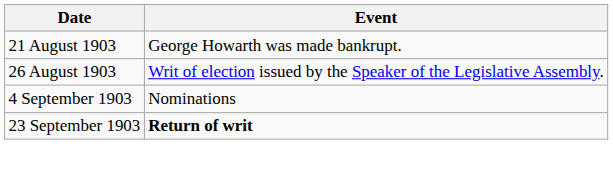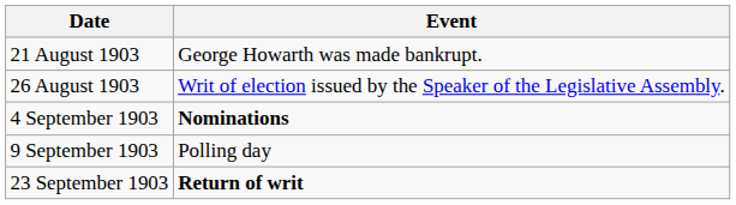 <table class="wikitable">
 <tr>
 <th>Date</th>
 <th>Event</th>
 </tr>
 <tr>
 <td>21 August 1903</td>
 <td>George Howarth was made bankrupt.</td>
 </tr>
 <tr>
 <td>26 August 1903</td>
 <td><a href='#'>Writ of election</a> issued by the <a href='#'>Speaker of the Legislative Assembly</a>.</td>
 </tr>
 <tr>
 <td>4 September 1903</td>
-<td>Nominations</td>
+<td><strong>Nominations</strong></td>
+</tr>
+<tr>
+<td>9 September 1903</td>
+<td>Polling day</td>
 </tr>
 <tr>
 <td>23 September 1903</td>
 <td><strong>Return of writ</strong></td>
 </tr>
 </table>
